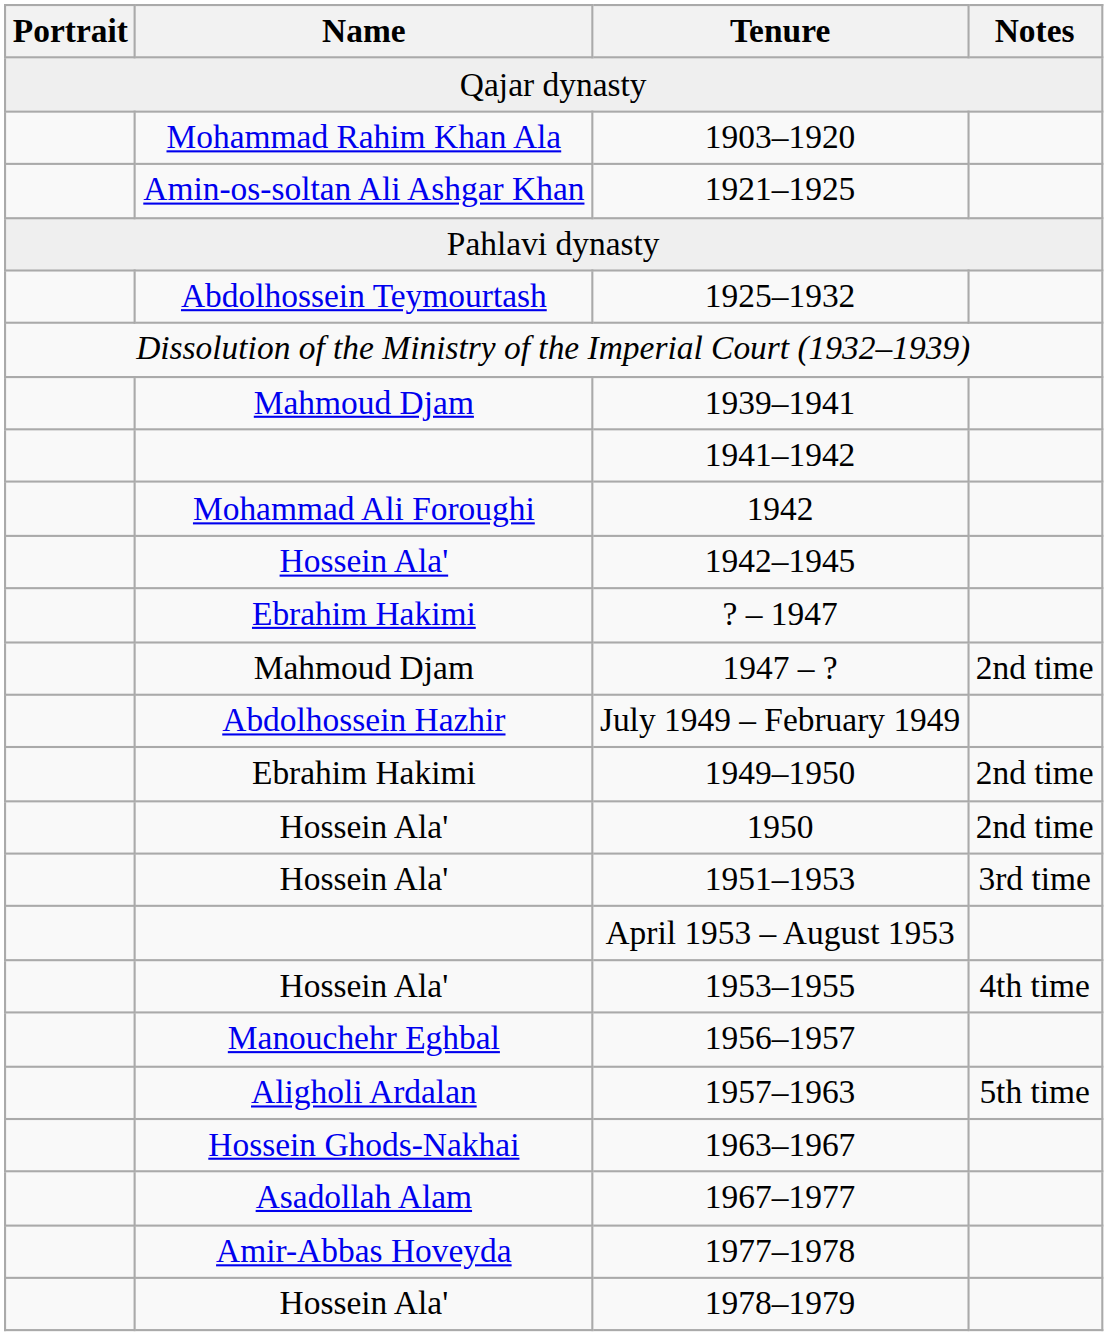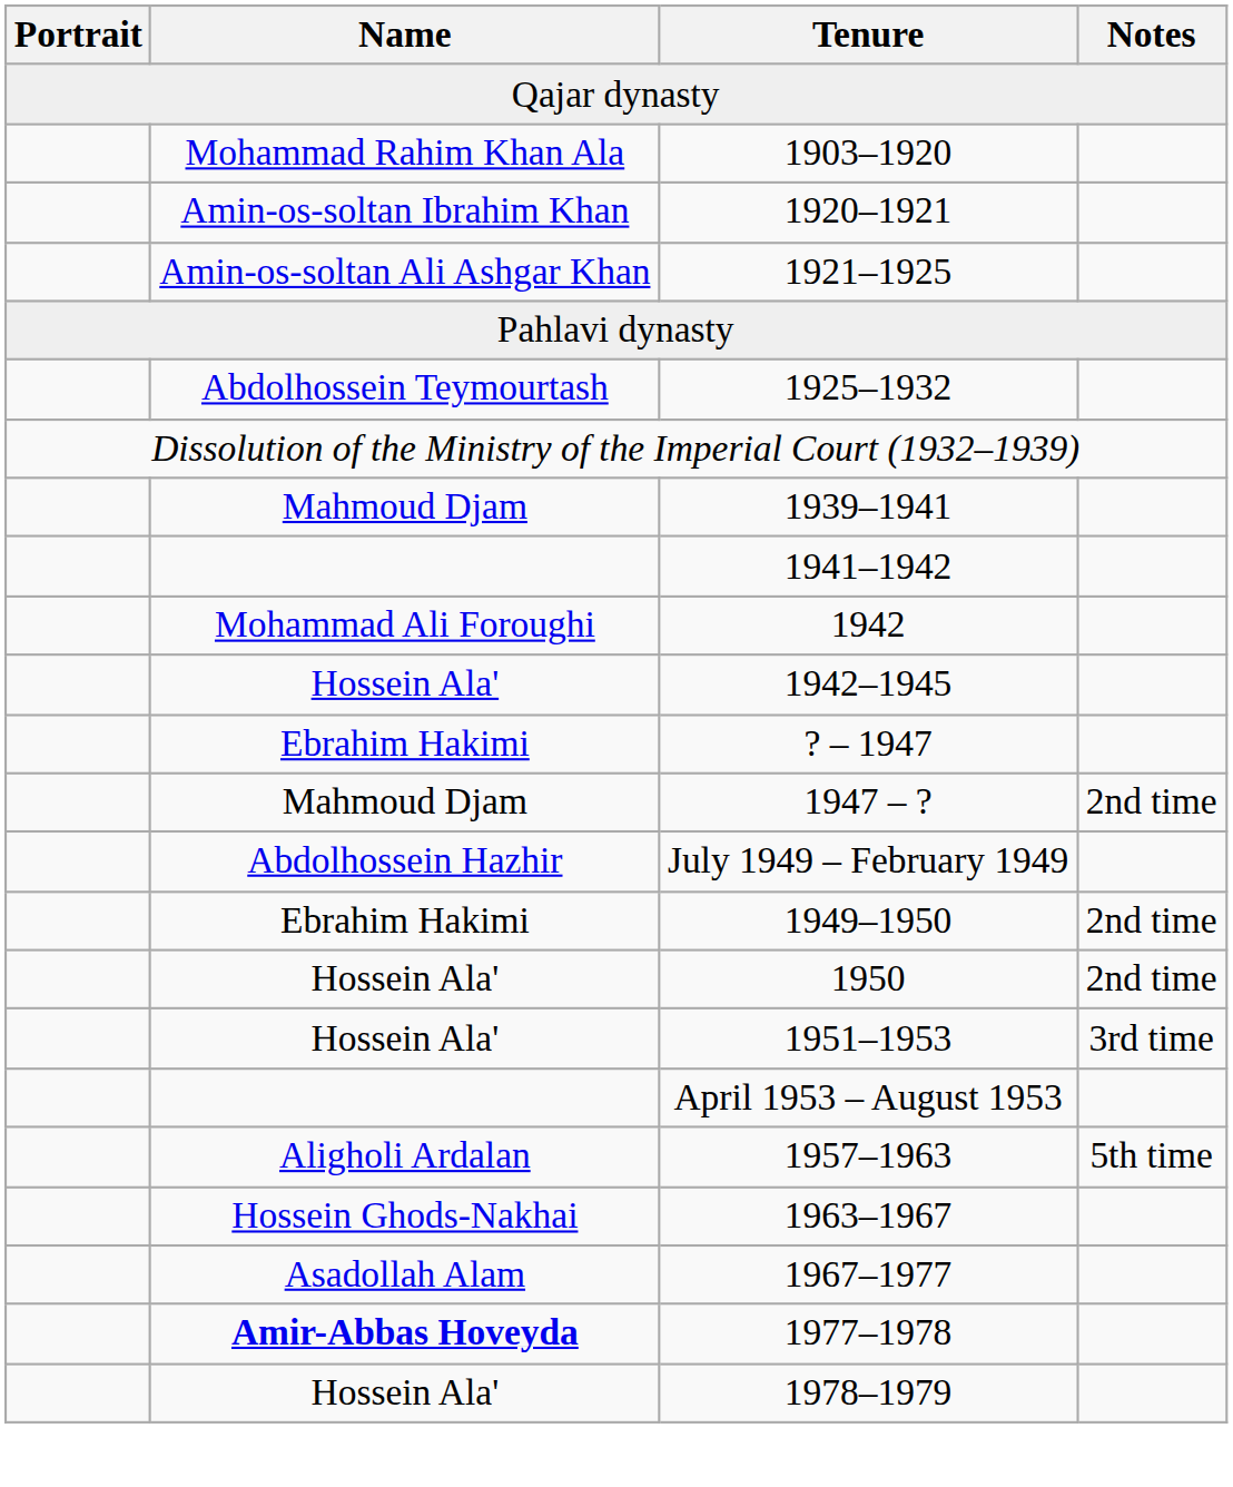 <table class="wikitable" style="text-align:center">
 <tr>
 <th>Portrait</th>
 <th>Name</th>
 <th>Tenure</th>
 <th>Notes</th>
 </tr>
 <tr style="background:#efefef;">
 <td colspan=4>Qajar dynasty</td>
 </tr>
 <tr>
 <td></td>
 <td><a href='#'>Mohammad Rahim Khan Ala</a></td>
 <td>1903–1920</td>
+<td></td>
+</tr>
+<tr>
+<td></td>
+<td><a href='#'>Amin-os-soltan Ibrahim Khan</a></td>
+<td>1920–1921</td>
 <td></td>
 </tr>
 <tr>
 <td></td>
 <td><a href='#'>Amin-os-soltan Ali Ashgar Khan</a></td>
 <td>1921–1925</td>
 <td></td>
 </tr>
 <tr style="background:#efefef;">
 <td colspan=4>Pahlavi dynasty</td>
 </tr>
 <tr>
 <td></td>
 <td><a href='#'>Abdolhossein Teymourtash</a></td>
 <td>1925–1932</td>
 <td></td>
 </tr>
 <tr>
 <td colspan=4><em>Dissolution of the Ministry of the Imperial Court (1932–1939)</em></td>
 </tr>
 <tr>
 <td></td>
 <td><a href='#'>Mahmoud Djam</a></td>
 <td>1939–1941</td>
 <td></td>
 </tr>
 <tr>
 <td></td>
 <td></td>
 <td>1941–1942</td>
 <td></td>
 </tr>
 <tr>
 <td></td>
 <td><a href='#'>Mohammad Ali Foroughi</a></td>
 <td>1942</td>
 <td></td>
 </tr>
 <tr>
 <td></td>
 <td><a href='#'>Hossein Ala'</a></td>
 <td>1942–1945</td>
 <td></td>
 </tr>
 <tr>
 <td></td>
 <td><a href='#'>Ebrahim Hakimi</a></td>
 <td>? – 1947</td>
 <td></td>
 </tr>
 <tr>
 <td></td>
 <td>Mahmoud Djam</td>
 <td>1947 – ?</td>
 <td>2nd time</td>
 </tr>
 <tr>
 <td></td>
 <td><a href='#'>Abdolhossein Hazhir</a></td>
 <td>July 1949 – February 1949</td>
 <td></td>
 </tr>
 <tr>
 <td></td>
 <td>Ebrahim Hakimi</td>
 <td>1949–1950</td>
 <td>2nd time</td>
 </tr>
 <tr>
 <td></td>
 <td>Hossein Ala'</td>
 <td>1950</td>
 <td>2nd time</td>
 </tr>
 <tr>
 <td></td>
 <td>Hossein Ala'</td>
 <td>1951–1953</td>
 <td>3rd time</td>
 </tr>
 <tr>
 <td></td>
 <td></td>
 <td>April 1953 – August 1953</td>
 <td></td>
 </tr>
 <tr>
 <td></td>
-<td>Hossein Ala'</td>
-<td>1953–1955</td>
-<td>4th time</td>
-</tr>
-<tr>
-<td></td>
-<td><a href='#'>Manouchehr Eghbal</a></td>
-<td>1956–1957</td>
-<td></td>
-</tr>
-<tr>
-<td></td>
 <td><a href='#'>Aligholi Ardalan</a></td>
 <td>1957–1963</td>
 <td>5th time</td>
 </tr>
 <tr>
 <td></td>
 <td><a href='#'>Hossein Ghods-Nakhai</a></td>
 <td>1963–1967</td>
 <td></td>
 </tr>
 <tr>
 <td></td>
 <td><a href='#'>Asadollah Alam</a></td>
 <td>1967–1977</td>
 <td></td>
 </tr>
 <tr>
 <td></td>
-<td><a href='#'>Amir-Abbas Hoveyda</a></td>
+<td><strong><a href='#'>Amir-Abbas Hoveyda</a></strong></td>
 <td>1977–1978</td>
 <td></td>
 </tr>
 <tr>
 <td></td>
 <td>Hossein Ala'</td>
 <td>1978–1979</td>
 <td></td>
 </tr>
 </table>
